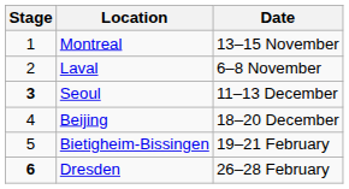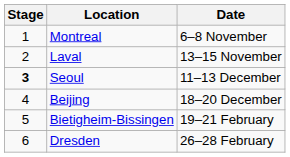 <table class="wikitable">
 <tr>
 <th>Stage</th>
 <th>Location</th>
 <th>Date</th>
 </tr>
 <tr style="text-align:center">
 <td>1</td>
 <td style="text-align:left"> <a href='#'>Montreal</a></td>
-<td style="text-align:left">13–15 November</td>
+<td style="text-align:left">6–8 November</td>
 </tr>
 <tr style="text-align:center">
 <td>2</td>
 <td style="text-align:left"> <a href='#'>Laval</a></td>
-<td style="text-align:left">6–8 November</td>
+<td style="text-align:left">13–15 November</td>
 </tr>
 <tr style="text-align:center">
 <td><strong>3</strong></td>
 <td style="text-align:left"> <a href='#'>Seoul</a></td>
 <td style="text-align:left">11–13 December</td>
 </tr>
 <tr style="text-align:center">
 <td>4</td>
 <td style="text-align:left"> <a href='#'>Beijing</a></td>
 <td style="text-align:left">18–20 December</td>
 </tr>
 <tr style="text-align:center">
 <td>5</td>
 <td style="text-align:left"> <a href='#'>Bietigheim-Bissingen</a></td>
 <td style="text-align:left">19–21 February</td>
 </tr>
 <tr style="text-align:center">
-<td><strong>6</strong></td>
+<td>6</td>
 <td style="text-align:left"> <a href='#'>Dresden</a></td>
 <td style="text-align:left">26–28 February</td>
 </tr>
 </table>
